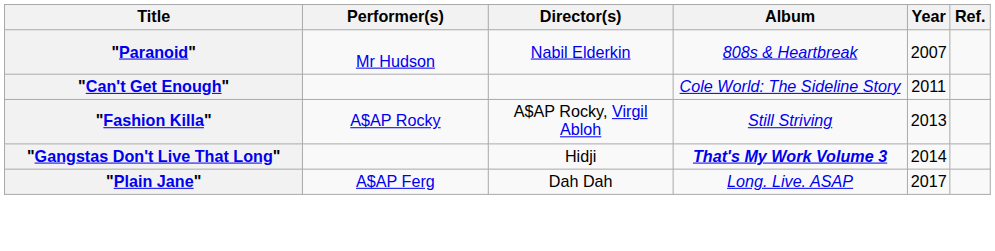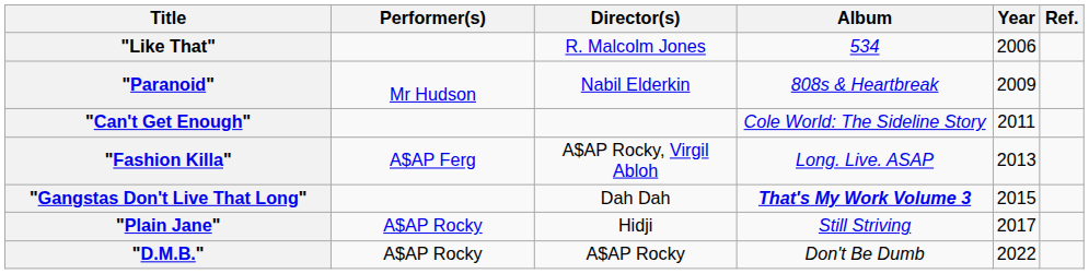 <table class="wikitable plainrowheaders" style="text-align:center;">
 <tr>
 </tr>
 <tr>
 <th scope="col" style="width: 18em;">Title</th>
 <th scope="col" style="width: 11em;">Performer(s)</th>
 <th scope="col" style="width: 11em;">Director(s)</th>
 <th scope="col" style="width: 14em;">Album</th>
 <th scope="col" style="width: 2em;">Year</th>
 <th scope="col" style="width: 2em;" class="unsortable">Ref.</th>
 </tr>
 <tr>
+<th scope="row">"Like That"</th>
+<td><br></td>
+<td><a href='#'>R. Malcolm Jones</a></td>
+<td><em><a href='#'>534</a></em></td>
+<td>2006</td>
+<td><br></td>
+</tr>
+<tr>
 <th scope="row">"<a href='#'>Paranoid</a>"</th>
 <td><br><a href='#'>Mr Hudson</a></td>
 <td><a href='#'>Nabil Elderkin</a></td>
 <td><em><a href='#'>808s & Heartbreak</a></em></td>
-<td>2007</td>
+<td>2009</td>
 <td><br></td>
 </tr>
 <tr>
 <th scope="row">"<a href='#'>Can't Get Enough</a>"</th>
 <td><br></td>
 <td></td>
 <td><em><a href='#'>Cole World: The Sideline Story</a></em></td>
 <td>2011</td>
 <td><br></td>
 </tr>
 <tr>
 <th scope="row">"<a href='#'>Fashion Killa</a>"</th>
-<td><a href='#'>A$AP Rocky</a></td>
+<td><a href='#'>A$AP Ferg</a></td>
 <td>A$AP Rocky, <a href='#'>Virgil Abloh</a></td>
-<td><em><a href='#'>Still Striving</a></em></td>
+<td><em><a href='#'>Long. Live. ASAP</a></em></td>
 <td>2013</td>
 <td></td>
 </tr>
 <tr>
 <th scope="row">"<a href='#'>Gangstas Don't Live That Long</a>"</th>
 <td></td>
-<td>Hidji</td>
+<td>Dah Dah</td>
 <td><strong><em><a href='#'>That's My Work Volume 3</a></em></strong></td>
-<td>2014</td>
+<td>2015</td>
 <td><br></td>
 </tr>
 <tr>
 <th scope="row">"<a href='#'>Plain Jane</a>"</th>
-<td><a href='#'>A$AP Ferg</a></td>
-<td>Dah Dah</td>
-<td><em><a href='#'>Long. Live. ASAP</a></em></td>
+<td><a href='#'>A$AP Rocky</a></td>
+<td>Hidji</td>
+<td><em><a href='#'>Still Striving</a></em></td>
 <td>2017</td>
 <td><br></td>
 </tr>
+<tr>
+<th scope="row">"<a href='#'>D.M.B.</a>"</th>
+<td>A$AP Rocky</td>
+<td>A$AP Rocky</td>
+<td><em>Don't Be Dumb</em></td>
+<td>2022</td>
+<td></td>
+</tr>
 </table>
